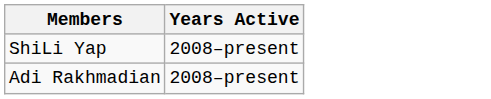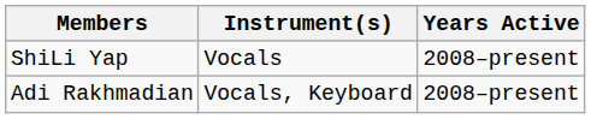 <table class="wikitable">
 <tr>
 <th>Members</th>
+<th>Instrument(s)</th>
 <th>Years Active</th>
 </tr>
 <tr>
 <td>ShiLi Yap</td>
+<td>Vocals</td>
 <td>2008–present</td>
 </tr>
 <tr>
 <td>Adi Rakhmadian</td>
+<td>Vocals, Keyboard</td>
 <td>2008–present</td>
 </tr>
 </table>
